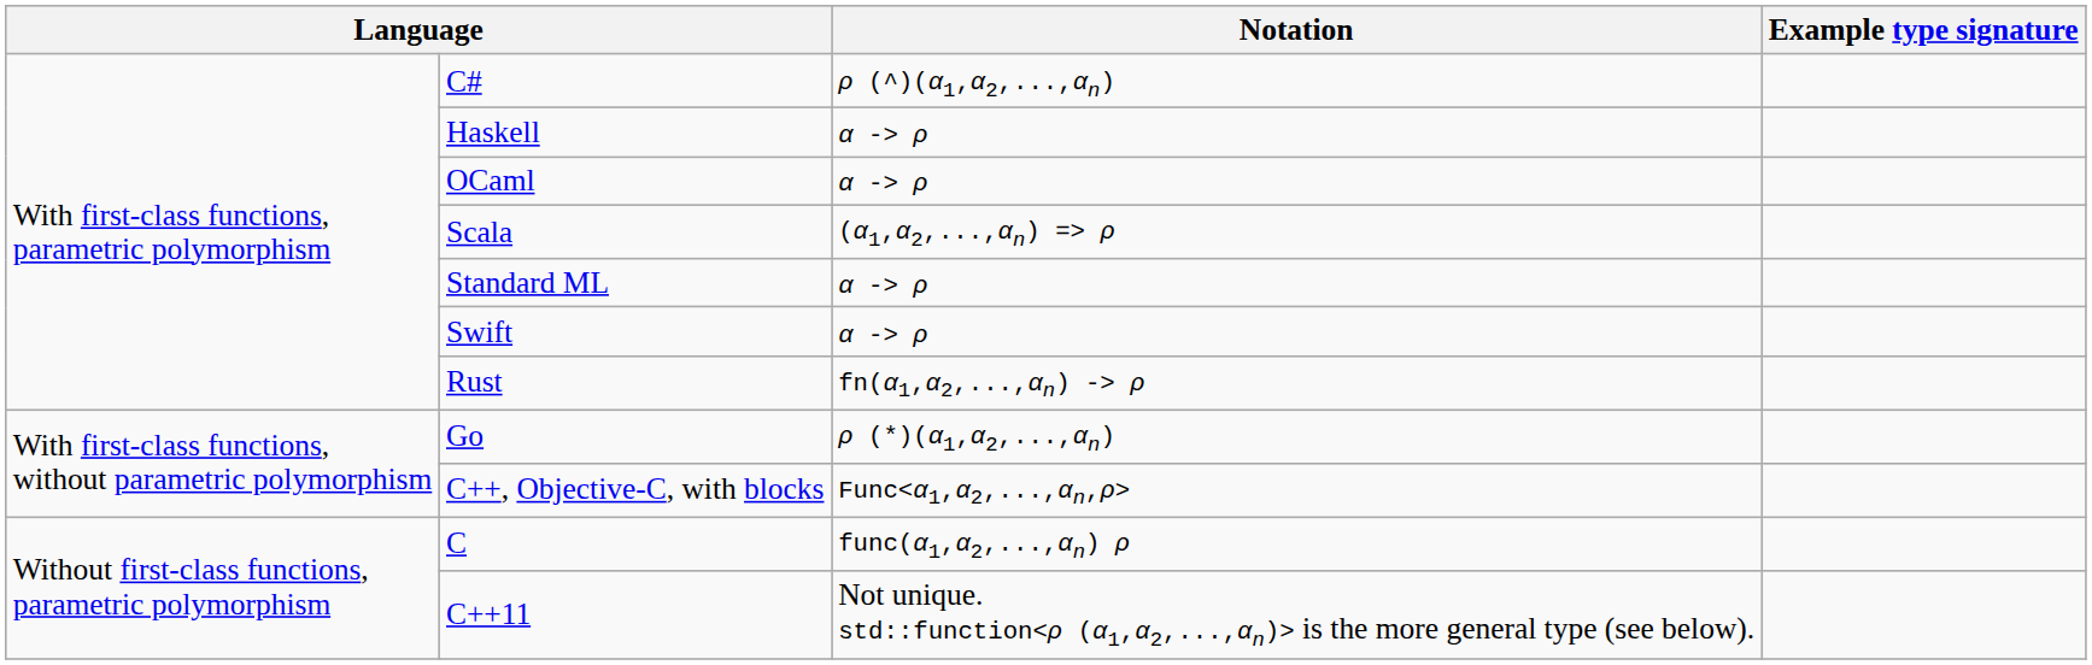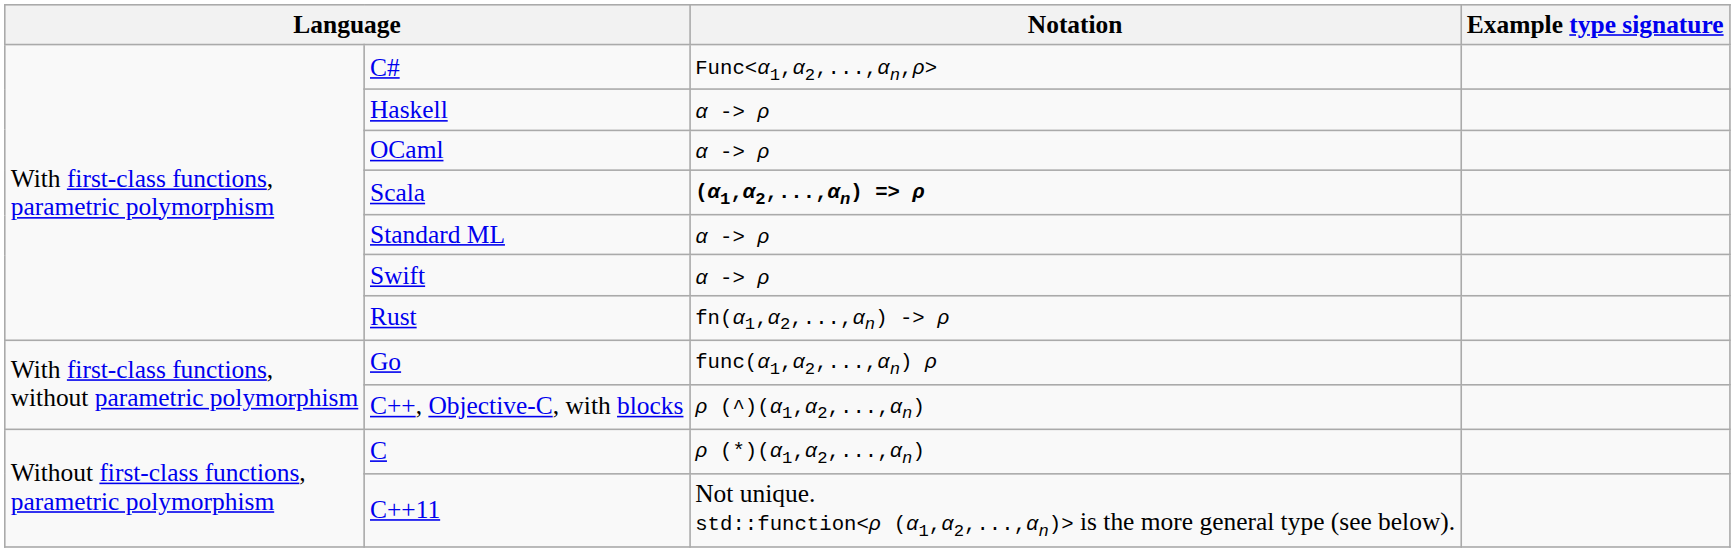 <table class=wikitable>
 <tr>
 <th colspan=2>Language</th>
 <th>Notation</th>
 <th>Example <a href='#'>type signature</a></th>
 </tr>
 <tr>
 <td rowspan=7>With <a href='#'>first-class functions</a>,<br> <a href='#'>parametric polymorphism</a></td>
 <td><a href='#'>C#</a></td>
-<td><code><em>ρ</em> (^)(<em>α</em><sub>1</sub>,<em>α</em><sub>2</sub>,...,<em>α</em><sub><em>n</em></sub>)</code></td>
+<td><code>Func<<em>α</em><sub>1</sub>,<em>α</em><sub>2</sub>,...,<em>α</em><sub><em>n</em></sub>,<em>ρ</em>></code></td>
 <td></td>
 </tr>
 <tr>
 <td><a href='#'>Haskell</a></td>
 <td><code><em>α</em> -> <em>ρ</em></code></td>
 <td></td>
 </tr>
 <tr>
 <td><a href='#'>OCaml</a></td>
 <td><code><em>α</em> -> <em>ρ</em></code></td>
 <td></td>
 </tr>
 <tr>
 <td><a href='#'>Scala</a></td>
-<td><code>(<em>α</em><sub>1</sub>,<em>α</em><sub>2</sub>,...,<em>α</em><sub><em>n</em></sub>) => <em>ρ</em></code></td>
+<td><strong><code>(<em>α</em><sub>1</sub>,<em>α</em><sub>2</sub>,...,<em>α</em><sub><em>n</em></sub>) => <em>ρ</em></code></strong></td>
 <td></td>
 </tr>
 <tr>
 <td><a href='#'>Standard ML</a></td>
 <td><code><em>α</em> -> <em>ρ</em></code></td>
 <td></td>
 </tr>
 <tr>
 <td><a href='#'>Swift</a></td>
 <td><code><em>α</em> -> <em>ρ</em></code></td>
 <td></td>
 </tr>
 <tr>
 <td><a href='#'>Rust</a></td>
 <td><code>fn(<em>α</em><sub>1</sub>,<em>α</em><sub>2</sub>,...,<em>α</em><sub><em>n</em></sub>) -> <em>ρ</em></code></td>
 <td></td>
 </tr>
 <tr>
 <td rowspan=2>With <a href='#'>first-class functions</a>,<br> without <a href='#'>parametric polymorphism</a></td>
 <td><a href='#'>Go</a></td>
-<td><code><em>ρ</em> (*)(<em>α</em><sub>1</sub>,<em>α</em><sub>2</sub>,...,<em>α</em><sub><em>n</em></sub>)</code></td>
+<td><code>func(<em>α</em><sub>1</sub>,<em>α</em><sub>2</sub>,...,<em>α</em><sub><em>n</em></sub>) <em>ρ</em></code></td>
 <td></td>
 </tr>
 <tr>
 <td><a href='#'>C++</a>, <a href='#'>Objective-C</a>, with <a href='#'>blocks</a></td>
-<td><code>Func<<em>α</em><sub>1</sub>,<em>α</em><sub>2</sub>,...,<em>α</em><sub><em>n</em></sub>,<em>ρ</em>></code></td>
+<td><code><em>ρ</em> (^)(<em>α</em><sub>1</sub>,<em>α</em><sub>2</sub>,...,<em>α</em><sub><em>n</em></sub>)</code></td>
 <td></td>
 </tr>
 <tr>
 <td rowspan=2>Without <a href='#'>first-class functions</a>,<br> <a href='#'>parametric polymorphism</a></td>
 <td><a href='#'>C</a></td>
-<td><code>func(<em>α</em><sub>1</sub>,<em>α</em><sub>2</sub>,...,<em>α</em><sub><em>n</em></sub>) <em>ρ</em></code></td>
+<td><code><em>ρ</em> (*)(<em>α</em><sub>1</sub>,<em>α</em><sub>2</sub>,...,<em>α</em><sub><em>n</em></sub>)</code></td>
 <td></td>
 </tr>
 <tr>
 <td><a href='#'>C++11</a></td>
 <td>Not unique.<br><code>std::function<<em>ρ</em> (<em>α</em><sub>1</sub>,<em>α</em><sub>2</sub>,...,<em>α</em><sub><em>n</em></sub>)></code> is the more general type (see below).</td>
 <td></td>
 </tr>
 </table>
